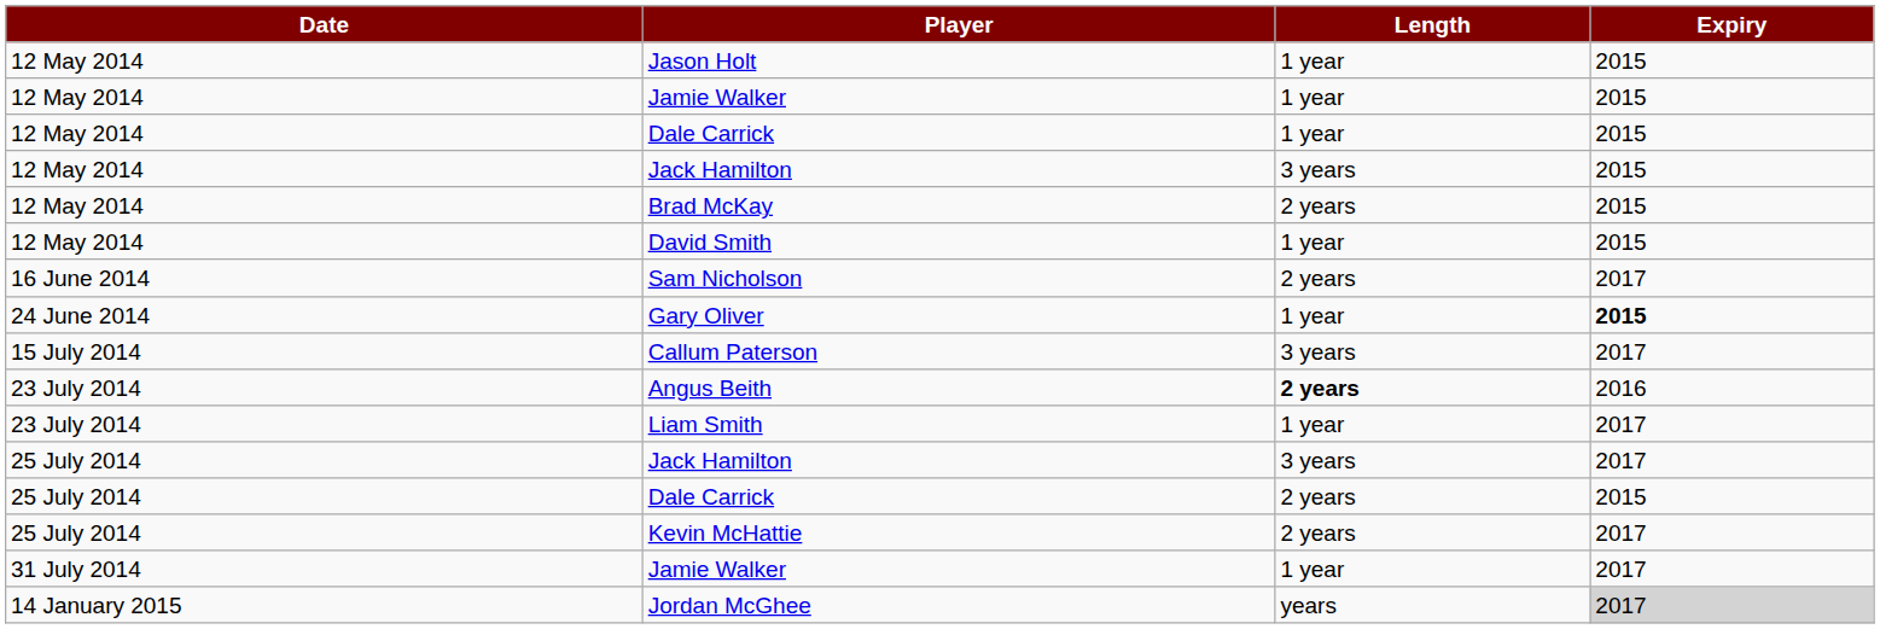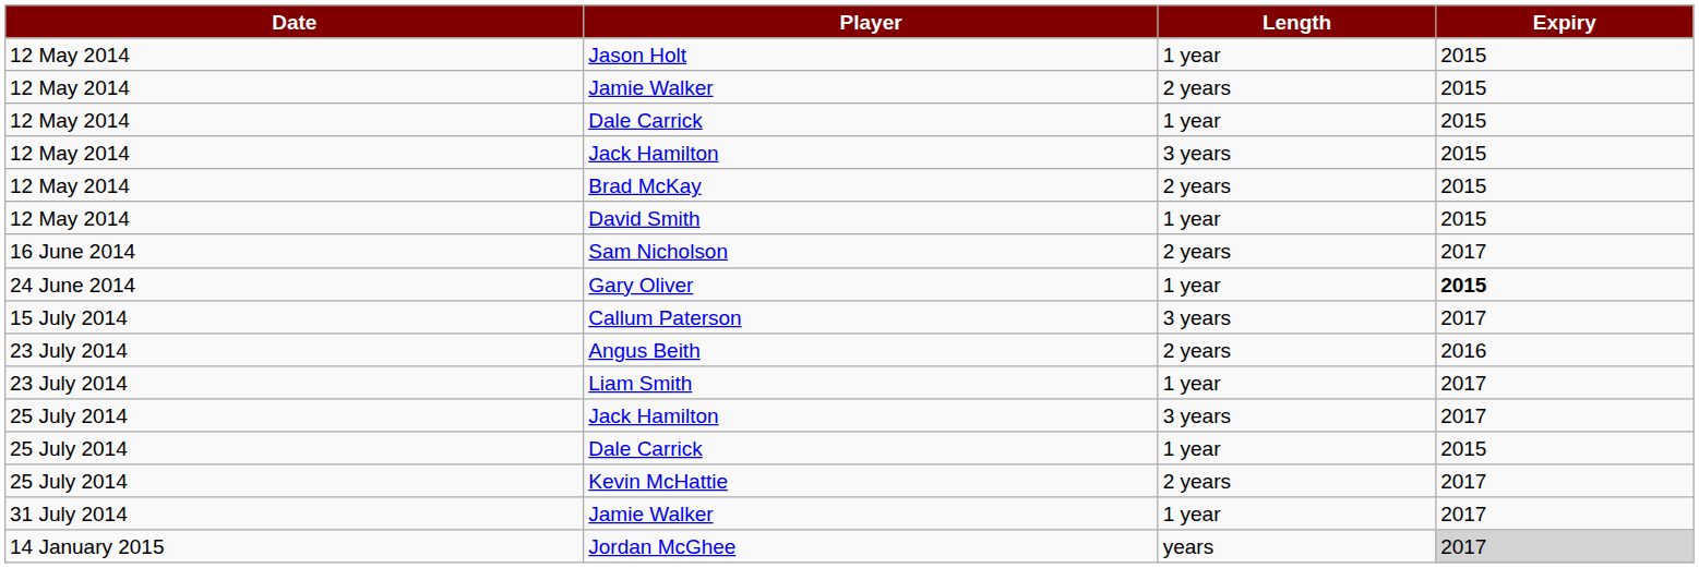 <table class="wikitable" style="text-align:center; font-size:95%;width:98%; text-align:left">
 <tr>
 <th style="background:maroon; color:white;" scope="col">Date</th>
 <th style="background:maroon; color:white;" scope="col">Player</th>
 <th style="background:maroon; color:white;" scope="col">Length</th>
 <th style="background:maroon; color:white;" scope="col">Expiry</th>
 </tr>
 <tr>
 <td>12 May 2014</td>
 <td> <a href='#'>Jason Holt</a></td>
 <td>1 year</td>
 <td>2015</td>
 </tr>
 <tr>
 <td>12 May 2014</td>
 <td> <a href='#'>Jamie Walker</a></td>
-<td>1 year</td>
+<td>2 years</td>
 <td>2015</td>
 </tr>
 <tr>
 <td>12 May 2014</td>
 <td> <a href='#'>Dale Carrick</a></td>
 <td>1 year</td>
 <td>2015</td>
 </tr>
 <tr>
 <td>12 May 2014</td>
 <td> <a href='#'>Jack Hamilton</a></td>
 <td>3 years</td>
 <td>2015</td>
 </tr>
 <tr>
 <td>12 May 2014</td>
 <td> <a href='#'>Brad McKay</a></td>
 <td>2 years</td>
 <td>2015</td>
 </tr>
 <tr>
 <td>12 May 2014</td>
 <td> <a href='#'>David Smith</a></td>
 <td>1 year</td>
 <td>2015</td>
 </tr>
 <tr>
 <td>16 June 2014</td>
 <td> <a href='#'>Sam Nicholson</a></td>
 <td>2 years</td>
 <td>2017</td>
 </tr>
 <tr>
 <td>24 June 2014</td>
 <td> <a href='#'>Gary Oliver</a></td>
 <td>1 year</td>
 <td><strong>2015</strong></td>
 </tr>
 <tr>
 <td>15 July 2014</td>
 <td> <a href='#'>Callum Paterson</a></td>
 <td>3 years</td>
 <td>2017</td>
 </tr>
 <tr>
 <td>23 July 2014</td>
 <td> <a href='#'>Angus Beith</a></td>
-<td><strong>2 years</strong></td>
+<td>2 years</td>
 <td>2016</td>
 </tr>
 <tr>
 <td>23 July 2014</td>
 <td> <a href='#'>Liam Smith</a></td>
 <td>1 year</td>
 <td>2017</td>
 </tr>
 <tr>
 <td>25 July 2014</td>
 <td> <a href='#'>Jack Hamilton</a></td>
 <td>3 years</td>
 <td>2017</td>
 </tr>
 <tr>
 <td>25 July 2014</td>
 <td> <a href='#'>Dale Carrick</a></td>
-<td>2 years</td>
+<td>1 year</td>
 <td>2015</td>
 </tr>
 <tr>
 <td>25 July 2014</td>
 <td> <a href='#'>Kevin McHattie</a></td>
 <td>2 years</td>
 <td>2017</td>
 </tr>
 <tr>
 <td>31 July 2014</td>
 <td> <a href='#'>Jamie Walker</a></td>
 <td>1 year</td>
 <td>2017</td>
 </tr>
 <tr>
 <td>14 January 2015</td>
 <td> <a href='#'>Jordan McGhee</a></td>
 <td> years</td>
 <td style="background: lightgrey;">2017</td>
 </tr>
 </table>
